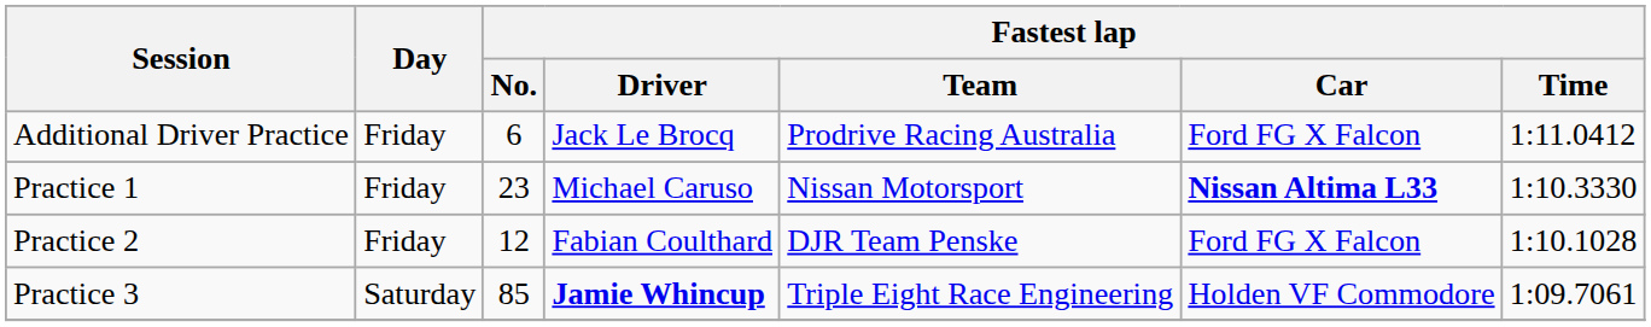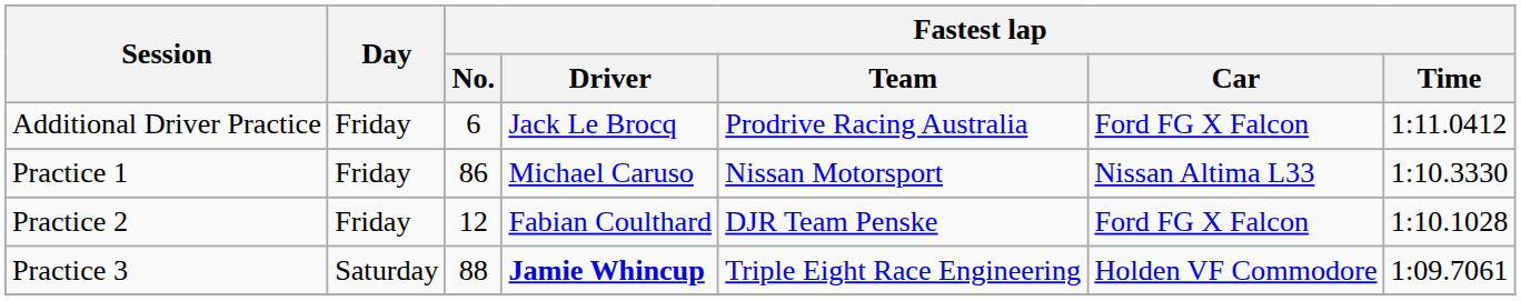 <table class="wikitable" style="font-size: 90%">
 <tr>
 <th rowspan="2">Session</th>
 <th rowspan="2">Day</th>
 <th colspan="5">Fastest lap</th>
 </tr>
 <tr>
 <th>No.</th>
 <th>Driver</th>
 <th>Team</th>
 <th>Car</th>
 <th>Time</th>
 </tr>
 <tr>
 <td>Additional Driver Practice</td>
 <td>Friday</td>
 <td align="center">6</td>
 <td> <a href='#'>Jack Le Brocq</a></td>
 <td><a href='#'>Prodrive Racing Australia</a></td>
 <td><a href='#'>Ford FG X Falcon</a></td>
 <td>1:11.0412</td>
 </tr>
 <tr>
 <td>Practice 1</td>
 <td>Friday</td>
-<td align="center">23</td>
+<td align="center">86</td>
 <td> <a href='#'>Michael Caruso</a></td>
 <td><a href='#'>Nissan Motorsport</a></td>
-<td><strong><a href='#'>Nissan Altima L33</a></strong></td>
+<td><a href='#'>Nissan Altima L33</a></td>
 <td>1:10.3330</td>
 </tr>
 <tr>
 <td>Practice 2</td>
 <td>Friday</td>
 <td align="center">12</td>
 <td> <a href='#'>Fabian Coulthard</a></td>
 <td><a href='#'>DJR Team Penske</a></td>
 <td><a href='#'>Ford FG X Falcon</a></td>
 <td>1:10.1028</td>
 </tr>
 <tr>
 <td>Practice 3</td>
 <td>Saturday</td>
-<td align="center">85</td>
+<td align="center">88</td>
 <td><strong> <a href='#'>Jamie Whincup</a></strong></td>
 <td><a href='#'>Triple Eight Race Engineering</a></td>
 <td><a href='#'>Holden VF Commodore</a></td>
 <td>1:09.7061</td>
 </tr>
 <tr>
 </tr>
 </table>
